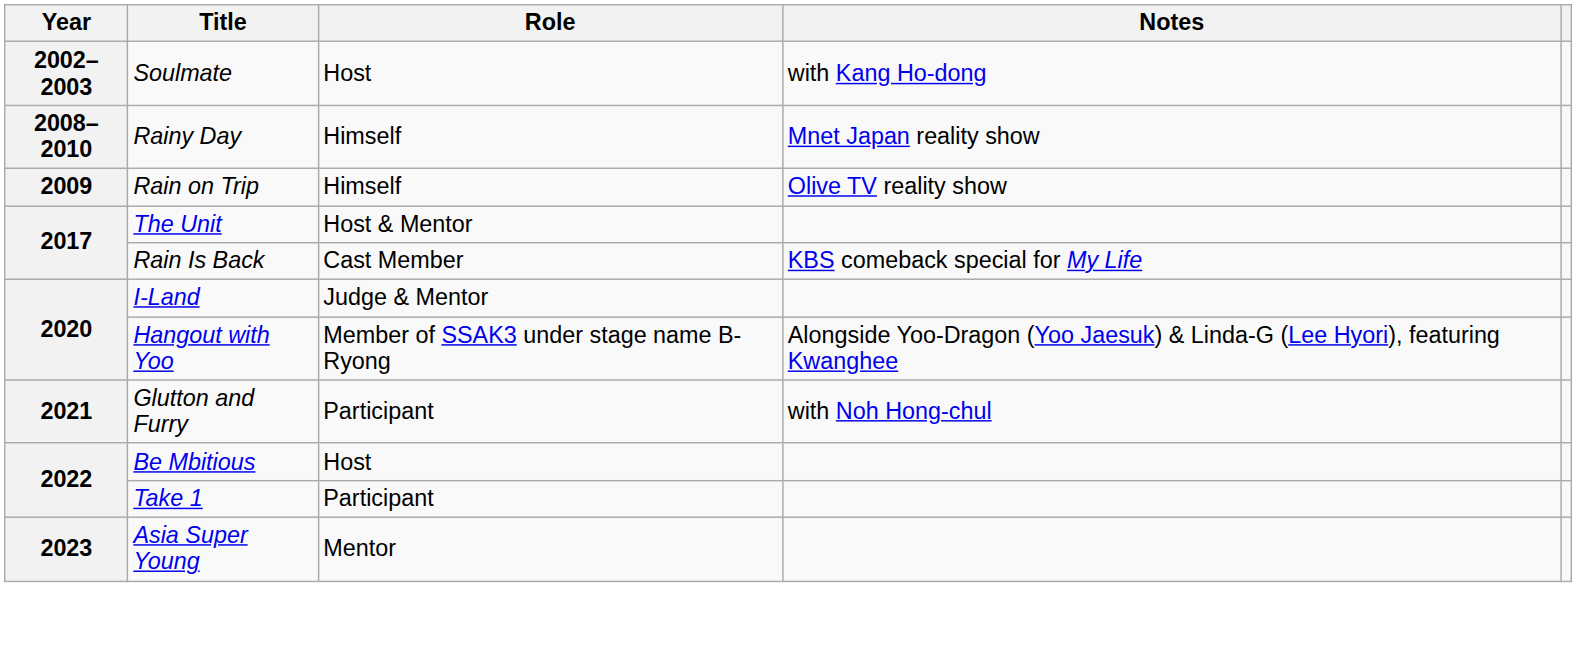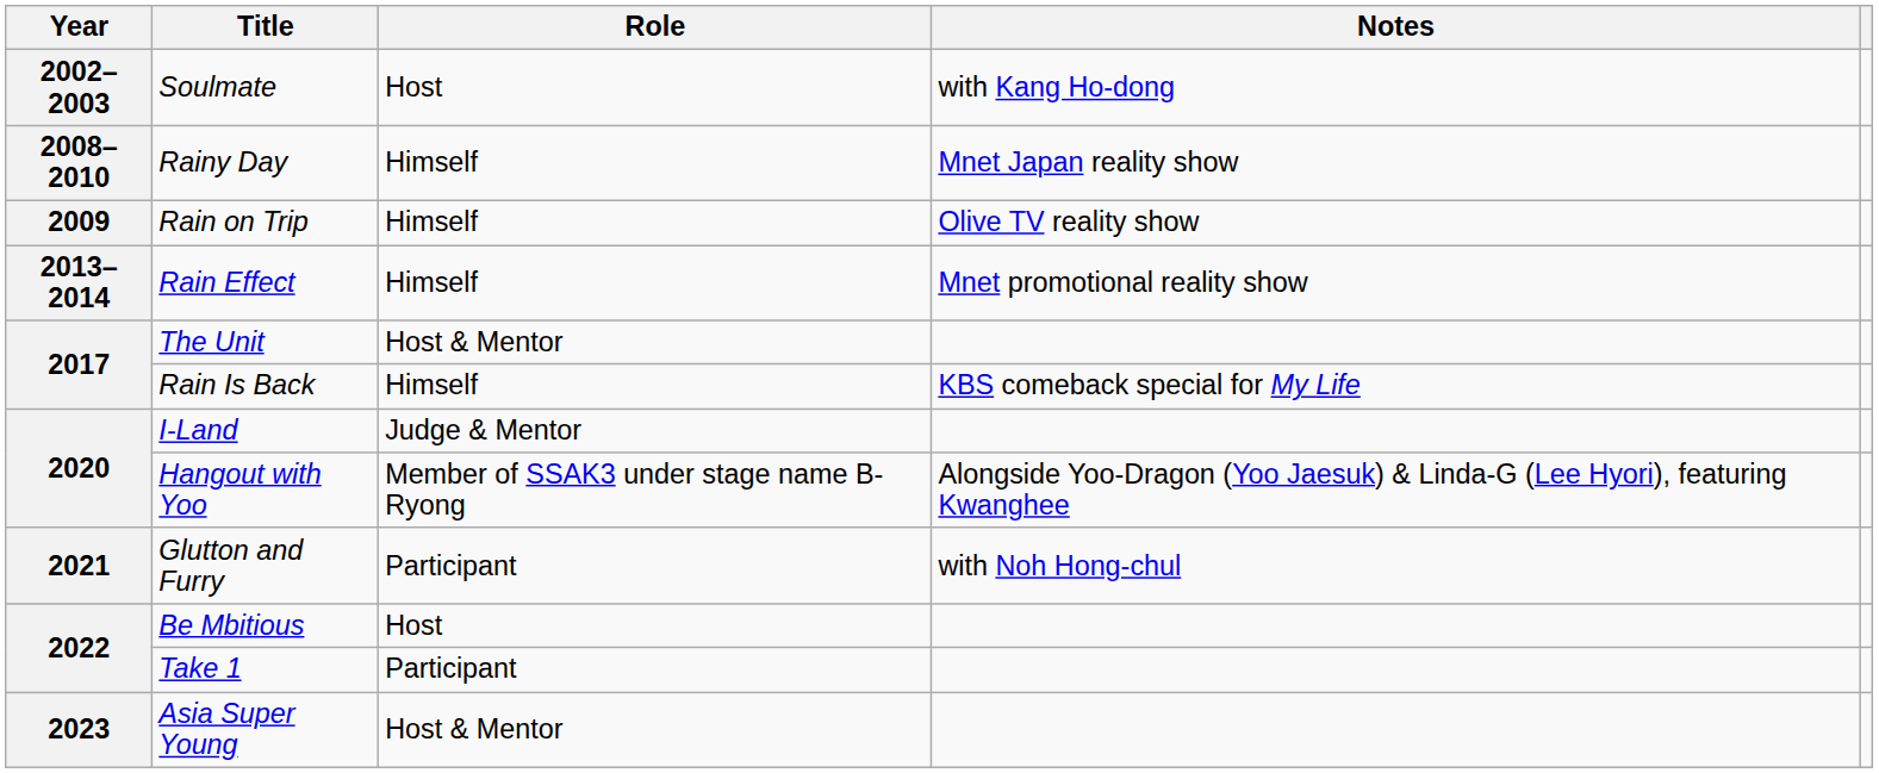 <table class="wikitable plainrowheaders sortable" width="85%">
 <tr>
 <th scope="col">Year</th>
 <th scope="col">Title</th>
 <th scope="col">Role</th>
 <th scope="col" class="unsortable">Notes</th>
 <th scope="col" class="unsortable"></th>
 </tr>
 <tr>
 <th scope="row">2002–2003</th>
 <td><em>Soulmate</em></td>
 <td>Host</td>
 <td>with <a href='#'>Kang Ho-dong</a></td>
 <td></td>
 </tr>
 <tr>
 <th scope="row">2008–2010</th>
 <td><em>Rainy Day</em></td>
 <td>Himself</td>
 <td><a href='#'>Mnet Japan</a> reality show</td>
 <td></td>
 </tr>
 <tr>
 <th scope="row">2009</th>
 <td><em>Rain on Trip</em></td>
 <td>Himself</td>
 <td><a href='#'>Olive TV</a> reality show</td>
 <td></td>
 </tr>
 <tr>
+<th scope="row">2013–2014</th>
+<td><em><a href='#'>Rain Effect</a></em></td>
+<td>Himself</td>
+<td><a href='#'>Mnet</a> promotional reality show</td>
+<td></td>
+</tr>
+<tr>
 <th scope="row" rowspan="2">2017</th>
 <td><em><a href='#'>The Unit</a></em></td>
 <td>Host & Mentor</td>
 <td></td>
 <td></td>
 </tr>
 <tr>
 <td><em>Rain Is Back</em></td>
-<td>Cast Member</td>
+<td>Himself</td>
 <td><a href='#'>KBS</a> comeback special for <em><a href='#'>My Life</a></em></td>
 <td></td>
 </tr>
 <tr>
 <th scope="row" rowspan="2">2020</th>
 <td><em><a href='#'>I-Land</a></em></td>
 <td>Judge & Mentor</td>
 <td></td>
 <td></td>
 </tr>
 <tr>
 <td><em><a href='#'>Hangout with Yoo</a></em></td>
 <td>Member of <a href='#'>SSAK3</a> under stage name B-Ryong</td>
 <td>Alongside Yoo-Dragon (<a href='#'>Yoo Jaesuk</a>) & Linda-G (<a href='#'>Lee Hyori</a>), featuring <a href='#'>Kwanghee</a></td>
 <td></td>
 </tr>
 <tr>
 <th scope="row">2021</th>
 <td><em>Glutton and Furry</em></td>
 <td>Participant</td>
 <td>with <a href='#'>Noh Hong-chul</a></td>
 <td style="text-align:center"></td>
 </tr>
 <tr>
 <th scope="row" rowspan=2>2022</th>
 <td><em><a href='#'>Be Mbitious</a></em></td>
 <td>Host</td>
 <td></td>
 <td style="text-align:center"></td>
 </tr>
 <tr>
 <td><em><a href='#'>Take 1</a></em></td>
 <td>Participant</td>
 <td></td>
 <td style="text-align:center"></td>
 </tr>
 <tr>
 <th scope="row">2023</th>
 <td><em><a href='#'>Asia Super Young</a></em></td>
-<td>Mentor</td>
+<td>Host & Mentor</td>
 <td></td>
 <td></td>
 </tr>
 </table>
